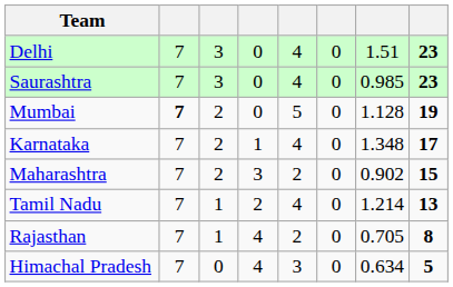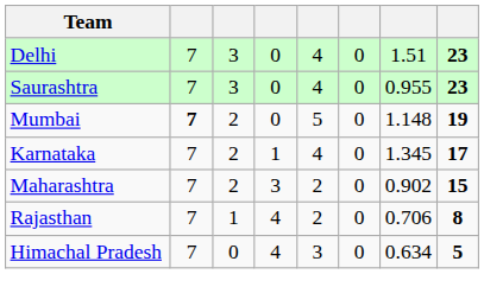 <table class="wikitable" style="text-align:center">
 <tr>
 <th style="width:120px">Team</th>
 <th style="width:25px"></th>
 <th style="width:25px"></th>
 <th style="width:25px"></th>
 <th style="width:25px"></th>
 <th style="width:25px"></th>
 <th style="width:25px"></th>
 <th style="width:25px"></th>
 </tr>
 <tr style="background:#cfc;">
 <td style="text-align:left"><a href='#'>Delhi</a></td>
 <td>7</td>
 <td>3</td>
 <td>0</td>
 <td>4</td>
 <td>0</td>
 <td>1.51</td>
 <td><strong>23</strong></td>
 </tr>
 <tr style="background:#cfc;">
 <td style="text-align:left"><a href='#'>Saurashtra</a></td>
 <td>7</td>
 <td>3</td>
 <td>0</td>
 <td>4</td>
 <td>0</td>
-<td>0.985</td>
+<td>0.955</td>
 <td><strong>23</strong></td>
 </tr>
 <tr>
 <td style="text-align:left"><a href='#'>Mumbai</a></td>
 <td><strong>7</strong></td>
 <td>2</td>
 <td>0</td>
 <td>5</td>
 <td>0</td>
-<td>1.128</td>
+<td>1.148</td>
 <td><strong>19</strong></td>
 </tr>
 <tr>
 <td style="text-align:left"><a href='#'>Karnataka</a></td>
 <td>7</td>
 <td>2</td>
 <td>1</td>
 <td>4</td>
 <td>0</td>
-<td>1.348</td>
+<td>1.345</td>
 <td><strong>17</strong></td>
 </tr>
 <tr>
 <td style="text-align:left"><a href='#'>Maharashtra</a></td>
 <td>7</td>
 <td>2</td>
 <td>3</td>
 <td>2</td>
 <td>0</td>
 <td>0.902</td>
 <td><strong>15</strong></td>
 </tr>
 <tr>
-<td style="text-align:left"><a href='#'>Tamil Nadu</a></td>
-<td>7</td>
-<td>1</td>
-<td>2</td>
-<td>4</td>
-<td>0</td>
-<td>1.214</td>
-<td><strong>13</strong></td>
-</tr>
-<tr>
 <td style="text-align:left"><a href='#'>Rajasthan</a></td>
 <td>7</td>
 <td>1</td>
 <td>4</td>
 <td>2</td>
 <td>0</td>
-<td>0.705</td>
+<td>0.706</td>
 <td><strong>8</strong></td>
 </tr>
 <tr>
 <td style="text-align:left"><a href='#'>Himachal Pradesh</a></td>
 <td>7</td>
 <td>0</td>
 <td>4</td>
 <td>3</td>
 <td>0</td>
 <td>0.634</td>
 <td><strong>5</strong></td>
 </tr>
 </table>
